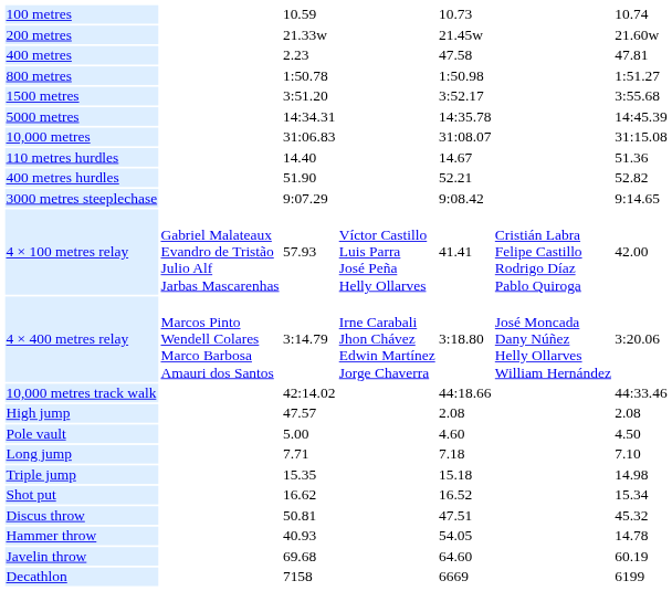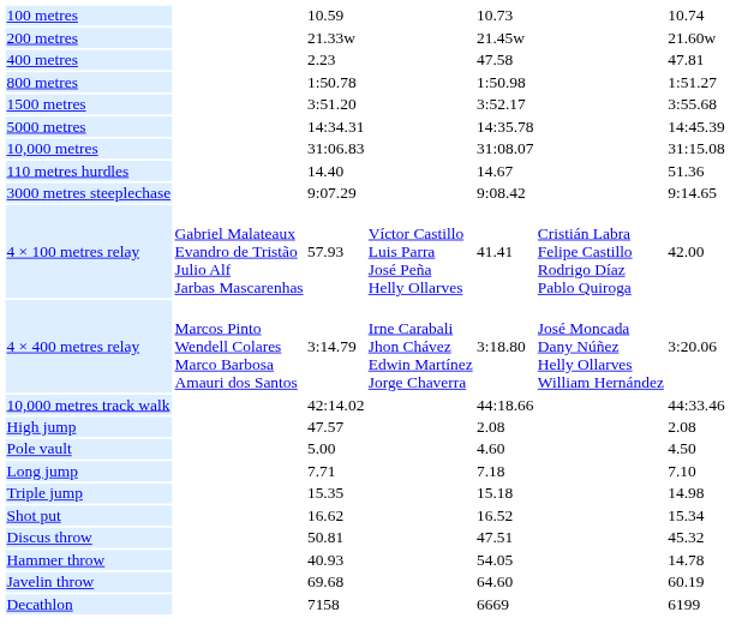 <table>
 <tr>
 <td bgcolor = DDEEFF><a href='#'>100 metres</a></td>
 <td></td>
 <td>10.59</td>
 <td></td>
 <td>10.73</td>
 <td></td>
 <td>10.74</td>
 </tr>
 <tr>
 <td bgcolor = DDEEFF><a href='#'>200 metres</a></td>
 <td></td>
 <td>21.33w</td>
 <td></td>
 <td>21.45w</td>
 <td></td>
 <td>21.60w</td>
 </tr>
 <tr>
 <td bgcolor = DDEEFF><a href='#'>400 metres</a></td>
 <td></td>
 <td>2.23</td>
 <td></td>
 <td>47.58</td>
 <td></td>
 <td>47.81</td>
 </tr>
 <tr>
 <td bgcolor = DDEEFF><a href='#'>800 metres</a></td>
 <td></td>
 <td>1:50.78</td>
 <td></td>
 <td>1:50.98</td>
 <td></td>
 <td>1:51.27</td>
 </tr>
 <tr>
 <td bgcolor = DDEEFF><a href='#'>1500 metres</a></td>
 <td></td>
 <td>3:51.20</td>
 <td></td>
 <td>3:52.17</td>
 <td></td>
 <td>3:55.68</td>
 </tr>
 <tr>
 <td bgcolor = DDEEFF><a href='#'>5000 metres</a></td>
 <td></td>
 <td>14:34.31</td>
 <td></td>
 <td>14:35.78</td>
 <td></td>
 <td>14:45.39</td>
 </tr>
 <tr>
 <td bgcolor = DDEEFF><a href='#'>10,000 metres</a></td>
 <td></td>
 <td>31:06.83</td>
 <td></td>
 <td>31:08.07</td>
 <td></td>
 <td>31:15.08</td>
 </tr>
 <tr>
 <td bgcolor = DDEEFF><a href='#'>110 metres hurdles</a></td>
 <td></td>
 <td>14.40</td>
 <td></td>
 <td>14.67</td>
 <td></td>
 <td>51.36</td>
-</tr>
-<tr>
-<td bgcolor = DDEEFF><a href='#'>400 metres hurdles</a></td>
-<td></td>
-<td>51.90</td>
-<td></td>
-<td>52.21</td>
-<td></td>
-<td>52.82</td>
 </tr>
 <tr>
 <td bgcolor = DDEEFF><a href='#'>3000 metres steeplechase</a></td>
 <td></td>
 <td>9:07.29</td>
 <td></td>
 <td>9:08.42</td>
 <td></td>
 <td>9:14.65</td>
 </tr>
 <tr>
 <td bgcolor = DDEEFF><a href='#'>4 × 100 metres relay</a></td>
 <td><br><a href='#'>Gabriel Malateaux</a><br><a href='#'>Evandro de Tristão</a><br><a href='#'>Julio Alf</a><br><a href='#'>Jarbas Mascarenhas</a></td>
 <td>57.93</td>
 <td><br><a href='#'>Víctor Castillo</a><br><a href='#'>Luis Parra</a><br><a href='#'>José Peña</a><br><a href='#'>Helly Ollarves</a></td>
 <td>41.41</td>
 <td><br><a href='#'>Cristián Labra</a><br><a href='#'>Felipe Castillo</a><br><a href='#'>Rodrigo Díaz</a><br><a href='#'>Pablo Quiroga</a></td>
 <td>42.00</td>
 </tr>
 <tr>
 <td bgcolor = DDEEFF><a href='#'>4 × 400 metres relay</a></td>
 <td><br><a href='#'>Marcos Pinto</a><br><a href='#'>Wendell Colares</a><br><a href='#'>Marco Barbosa</a><br><a href='#'>Amauri dos Santos</a></td>
 <td>3:14.79</td>
 <td><br><a href='#'>Irne Carabali</a><br><a href='#'>Jhon Chávez</a><br><a href='#'>Edwin Martínez</a><br><a href='#'>Jorge Chaverra</a></td>
 <td>3:18.80</td>
 <td><br><a href='#'>José Moncada</a><br><a href='#'>Dany Núñez</a><br><a href='#'>Helly Ollarves</a><br><a href='#'>William Hernández</a></td>
 <td>3:20.06</td>
 </tr>
 <tr>
 <td bgcolor = DDEEFF><a href='#'>10,000 metres track walk</a></td>
 <td></td>
 <td>42:14.02</td>
 <td></td>
 <td>44:18.66</td>
 <td></td>
 <td>44:33.46</td>
 </tr>
 <tr>
 <td bgcolor = DDEEFF><a href='#'>High jump</a></td>
 <td></td>
 <td>47.57</td>
 <td></td>
 <td>2.08</td>
 <td></td>
 <td>2.08</td>
 </tr>
 <tr>
 <td bgcolor = DDEEFF><a href='#'>Pole vault</a></td>
 <td></td>
 <td>5.00</td>
 <td></td>
 <td>4.60</td>
 <td></td>
 <td>4.50</td>
 </tr>
 <tr>
 <td bgcolor = DDEEFF><a href='#'>Long jump</a></td>
 <td></td>
 <td>7.71</td>
 <td></td>
 <td>7.18</td>
 <td></td>
 <td>7.10</td>
 </tr>
 <tr>
 <td bgcolor = DDEEFF><a href='#'>Triple jump</a></td>
 <td></td>
 <td>15.35</td>
 <td></td>
 <td>15.18</td>
 <td></td>
 <td>14.98</td>
 </tr>
 <tr>
 <td bgcolor = DDEEFF><a href='#'>Shot put</a></td>
 <td></td>
 <td>16.62</td>
 <td></td>
 <td>16.52</td>
 <td></td>
 <td>15.34</td>
 </tr>
 <tr>
 <td bgcolor = DDEEFF><a href='#'>Discus throw</a></td>
 <td></td>
 <td>50.81</td>
 <td></td>
 <td>47.51</td>
 <td></td>
 <td>45.32</td>
 </tr>
 <tr>
 <td bgcolor = DDEEFF><a href='#'>Hammer throw</a></td>
 <td></td>
 <td>40.93</td>
 <td></td>
 <td>54.05</td>
 <td></td>
 <td>14.78</td>
 </tr>
 <tr>
 <td bgcolor = DDEEFF><a href='#'>Javelin throw</a></td>
 <td></td>
 <td>69.68</td>
 <td></td>
 <td>64.60</td>
 <td></td>
 <td>60.19</td>
 </tr>
 <tr>
 <td bgcolor = DDEEFF><a href='#'>Decathlon</a></td>
 <td></td>
 <td>7158</td>
 <td></td>
 <td>6669</td>
 <td></td>
 <td>6199</td>
 </tr>
 </table>
